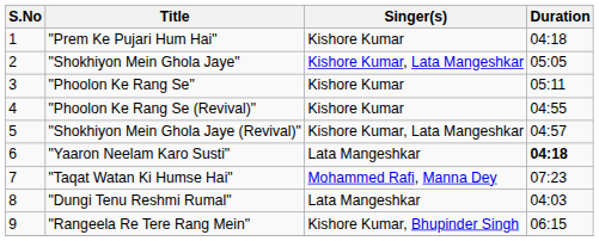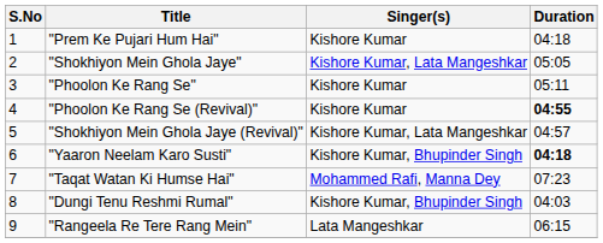 <table class="wikitable sortable">
 <tr>
 <th>S.No</th>
 <th>Title</th>
 <th>Singer(s)</th>
 <th>Duration</th>
 </tr>
 <tr>
 <td>1</td>
 <td>"Prem Ke Pujari Hum Hai"</td>
 <td>Kishore Kumar</td>
 <td>04:18</td>
 </tr>
 <tr>
 <td>2</td>
 <td>"Shokhiyon Mein Ghola Jaye"</td>
 <td><a href='#'>Kishore Kumar</a>, <a href='#'>Lata Mangeshkar</a></td>
 <td>05:05</td>
 </tr>
 <tr>
 <td>3</td>
 <td>"Phoolon Ke Rang Se"</td>
 <td>Kishore Kumar</td>
 <td>05:11</td>
 </tr>
 <tr>
 <td>4</td>
 <td>"Phoolon Ke Rang Se (Revival)"</td>
 <td>Kishore Kumar</td>
-<td>04:55</td>
+<td><strong>04:55</strong></td>
 </tr>
 <tr>
 <td>5</td>
 <td>"Shokhiyon Mein Ghola Jaye (Revival)"</td>
 <td>Kishore Kumar, Lata Mangeshkar</td>
 <td>04:57</td>
 </tr>
 <tr>
 <td>6</td>
 <td>"Yaaron Neelam Karo Susti"</td>
-<td>Lata Mangeshkar</td>
+<td>Kishore Kumar, <a href='#'>Bhupinder Singh</a></td>
 <td><strong>04:18</strong></td>
 </tr>
 <tr>
 <td>7</td>
 <td>"Taqat Watan Ki Humse Hai"</td>
 <td><a href='#'>Mohammed Rafi</a>, <a href='#'>Manna Dey</a></td>
 <td>07:23</td>
 </tr>
 <tr>
 <td>8</td>
 <td>"Dungi Tenu Reshmi Rumal"</td>
-<td>Lata Mangeshkar</td>
+<td>Kishore Kumar, <a href='#'>Bhupinder Singh</a></td>
 <td>04:03</td>
 </tr>
 <tr>
 <td>9</td>
 <td>"Rangeela Re Tere Rang Mein"</td>
-<td>Kishore Kumar, <a href='#'>Bhupinder Singh</a></td>
+<td>Lata Mangeshkar</td>
 <td>06:15</td>
 </tr>
 <tr>
 </tr>
 </table>
